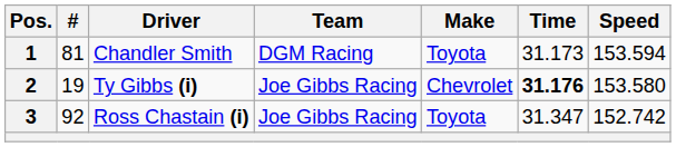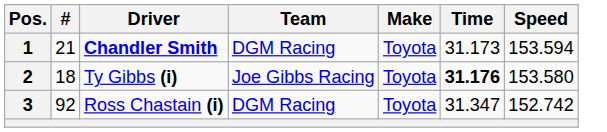 <table class="wikitable" style="font-size:95%">
 <tr>
 <th>Pos.</th>
 <th>#</th>
 <th>Driver</th>
 <th>Team</th>
 <th>Make</th>
 <th>Time</th>
 <th>Speed</th>
 </tr>
 <tr>
 <th>1</th>
-<td>81</td>
-<td><a href='#'>Chandler Smith</a></td>
+<td>21</td>
+<td><strong><a href='#'>Chandler Smith</a></strong></td>
 <td><a href='#'>DGM Racing</a></td>
 <td><a href='#'>Toyota</a></td>
 <td>31.173</td>
 <td>153.594</td>
 </tr>
 <tr>
 <th>2</th>
-<td>19</td>
+<td>18</td>
 <td><a href='#'>Ty Gibbs</a> <strong>(i)</strong></td>
 <td><a href='#'>Joe Gibbs Racing</a></td>
-<td><a href='#'>Chevrolet</a></td>
+<td><a href='#'>Toyota</a></td>
 <td><strong>31.176</strong></td>
 <td>153.580</td>
 </tr>
 <tr>
 <th>3</th>
 <td>92</td>
 <td><a href='#'>Ross Chastain</a> <strong>(i)</strong></td>
-<td><a href='#'>Joe Gibbs Racing</a></td>
+<td><a href='#'>DGM Racing</a></td>
 <td><a href='#'>Toyota</a></td>
 <td>31.347</td>
 <td>152.742</td>
 </tr>
 <tr>
 <th colspan="7"></th>
 </tr>
 </table>
